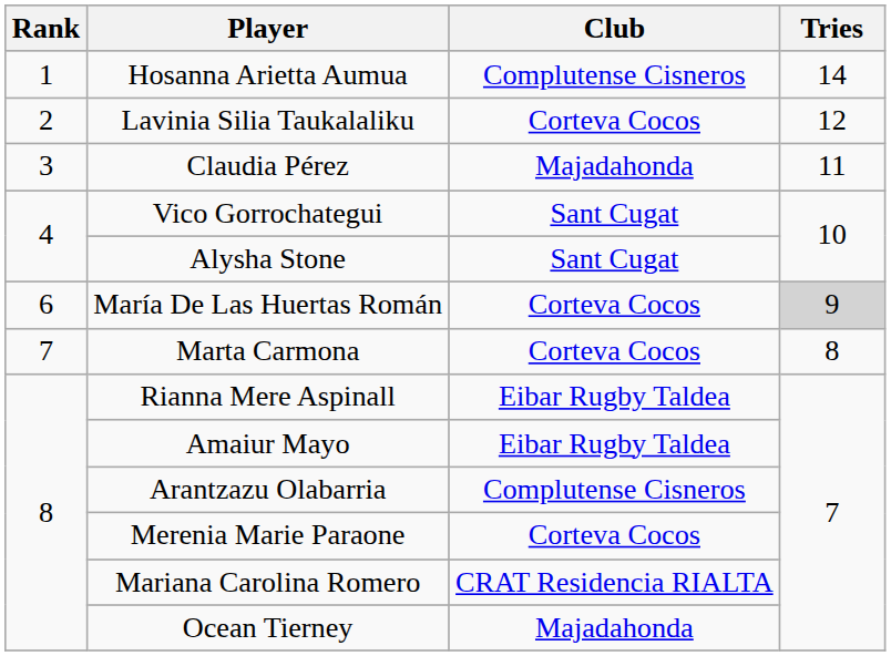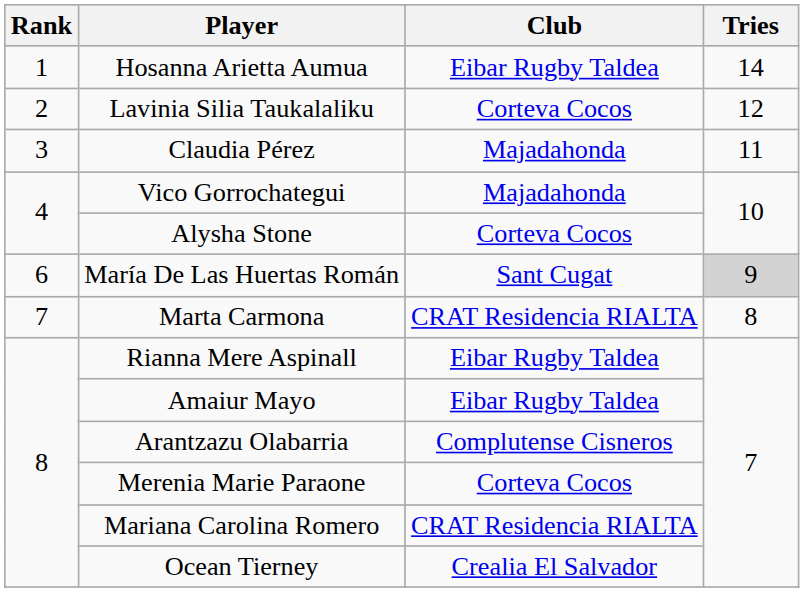 <table class="wikitable" style="text-align:center">
 <tr>
 <th>Rank</th>
 <th>Player</th>
 <th>Club</th>
 <th style="width:50px;">Tries</th>
 </tr>
 <tr>
 <td>1</td>
 <td> Hosanna Arietta Aumua</td>
-<td><a href='#'>Complutense Cisneros</a></td>
+<td><a href='#'>Eibar Rugby Taldea</a></td>
 <td>14</td>
 </tr>
 <tr>
 <td>2</td>
 <td> Lavinia Silia Taukalaliku</td>
 <td><a href='#'>Corteva Cocos</a></td>
 <td>12</td>
 </tr>
 <tr>
 <td>3</td>
 <td> Claudia Pérez</td>
 <td><a href='#'>Majadahonda</a></td>
 <td>11</td>
 </tr>
 <tr>
 <td rowspan=2>4</td>
 <td> Vico Gorrochategui</td>
-<td><a href='#'>Sant Cugat</a></td>
+<td><a href='#'>Majadahonda</a></td>
 <td rowspan=2>10</td>
 </tr>
 <tr>
 <td> Alysha Stone</td>
-<td><a href='#'>Sant Cugat</a></td>
+<td><a href='#'>Corteva Cocos</a></td>
 </tr>
 <tr>
 <td>6</td>
 <td> María De Las Huertas Román</td>
-<td><a href='#'>Corteva Cocos</a></td>
+<td><a href='#'>Sant Cugat</a></td>
 <td style="background: lightgrey;">9</td>
 </tr>
 <tr>
 <td>7</td>
 <td> Marta Carmona</td>
-<td><a href='#'>Corteva Cocos</a></td>
+<td><a href='#'>CRAT Residencia RIALTA</a></td>
 <td>8</td>
 </tr>
 <tr>
 <td rowspan=6>8</td>
 <td> Rianna Mere Aspinall</td>
 <td><a href='#'>Eibar Rugby Taldea</a></td>
 <td rowspan=6>7</td>
 </tr>
 <tr>
 <td> Amaiur Mayo</td>
 <td><a href='#'>Eibar Rugby Taldea</a></td>
 </tr>
 <tr>
 <td> Arantzazu Olabarria</td>
 <td><a href='#'>Complutense Cisneros</a></td>
 </tr>
 <tr>
 <td> Merenia Marie Paraone</td>
 <td><a href='#'>Corteva Cocos</a></td>
 </tr>
 <tr>
 <td> Mariana Carolina Romero</td>
 <td><a href='#'>CRAT Residencia RIALTA</a></td>
 </tr>
 <tr>
 <td> Ocean Tierney</td>
-<td><a href='#'>Majadahonda</a></td>
+<td><a href='#'>Crealia El Salvador</a></td>
 </tr>
 </table>
